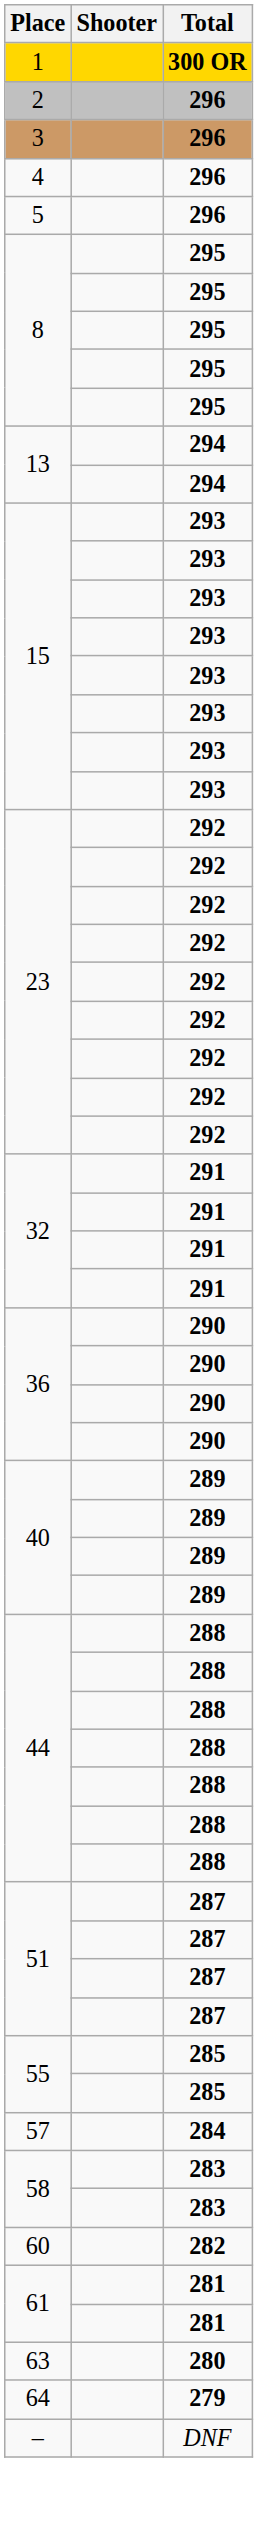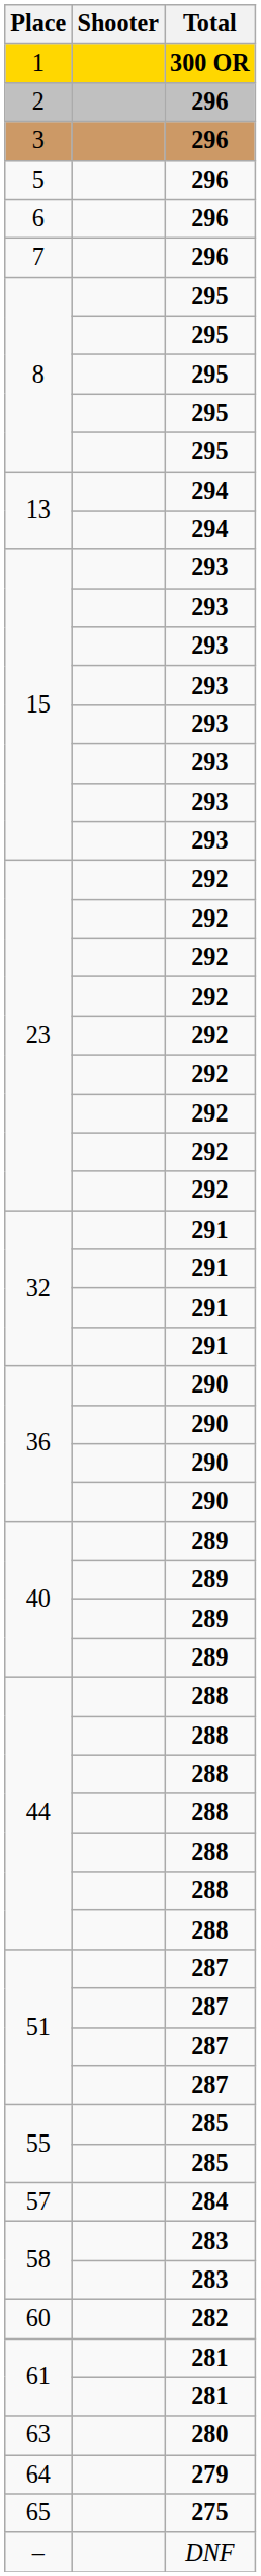 <table class=wikitable style="text-align:center">
 <tr>
 <th>Place</th>
 <th>Shooter</th>
 <th>Total</th>
 </tr>
 <tr align=center bgcolor=gold>
 <td>1</td>
 <td align=left></td>
 <td><strong>300</strong> <strong>OR</strong></td>
 </tr>
 <tr align=center bgcolor=silver>
 <td>2</td>
 <td align=left></td>
 <td><strong>296</strong></td>
 </tr>
 <tr align=center bgcolor=cc9966>
 <td>3</td>
 <td align=left></td>
 <td><strong>296</strong></td>
 </tr>
 <tr>
-<td>4</td>
+<td>5</td>
 <td align=left></td>
 <td><strong>296</strong></td>
 </tr>
 <tr>
-<td>5</td>
+<td>6</td>
+<td align=left></td>
+<td><strong>296</strong></td>
+</tr>
+<tr>
+<td>7</td>
 <td align=left></td>
 <td><strong>296</strong></td>
 </tr>
 <tr>
 <td rowspan=5>8</td>
 <td align=left></td>
 <td><strong>295</strong></td>
 </tr>
 <tr>
 <td align=left></td>
 <td><strong>295</strong></td>
 </tr>
 <tr>
 <td align=left></td>
 <td><strong>295</strong></td>
 </tr>
 <tr>
 <td align=left></td>
 <td><strong>295</strong></td>
 </tr>
 <tr>
 <td align=left></td>
 <td><strong>295</strong></td>
 </tr>
 <tr>
 <td rowspan=2>13</td>
 <td align=left></td>
 <td><strong>294</strong></td>
 </tr>
 <tr>
 <td align=left></td>
 <td><strong>294</strong></td>
 </tr>
 <tr>
 <td rowspan=8>15</td>
 <td align=left></td>
 <td><strong>293</strong></td>
 </tr>
 <tr>
 <td align=left></td>
 <td><strong>293</strong></td>
 </tr>
 <tr>
 <td align=left></td>
 <td><strong>293</strong></td>
 </tr>
 <tr>
 <td align=left></td>
 <td><strong>293</strong></td>
 </tr>
 <tr>
 <td align=left></td>
 <td><strong>293</strong></td>
 </tr>
 <tr>
 <td align=left></td>
 <td><strong>293</strong></td>
 </tr>
 <tr>
 <td align=left></td>
 <td><strong>293</strong></td>
 </tr>
 <tr>
 <td align=left></td>
 <td><strong>293</strong></td>
 </tr>
 <tr>
 <td rowspan=9>23</td>
 <td align=left></td>
 <td><strong>292</strong></td>
 </tr>
 <tr>
 <td align=left></td>
 <td><strong>292</strong></td>
 </tr>
 <tr>
 <td align=left></td>
 <td><strong>292</strong></td>
 </tr>
 <tr>
 <td align=left></td>
 <td><strong>292</strong></td>
 </tr>
 <tr>
 <td align=left></td>
 <td><strong>292</strong></td>
 </tr>
 <tr>
 <td align=left></td>
 <td><strong>292</strong></td>
 </tr>
 <tr>
 <td align=left></td>
 <td><strong>292</strong></td>
 </tr>
 <tr>
 <td align=left></td>
 <td><strong>292</strong></td>
 </tr>
 <tr>
 <td align=left></td>
 <td><strong>292</strong></td>
 </tr>
 <tr>
 <td rowspan=4>32</td>
 <td align=left></td>
 <td><strong>291</strong></td>
 </tr>
 <tr>
 <td align=left></td>
 <td><strong>291</strong></td>
 </tr>
 <tr>
 <td align=left></td>
 <td><strong>291</strong></td>
 </tr>
 <tr>
 <td align=left></td>
 <td><strong>291</strong></td>
 </tr>
 <tr>
 <td rowspan=4>36</td>
 <td align=left></td>
 <td><strong>290</strong></td>
 </tr>
 <tr>
 <td align=left></td>
 <td><strong>290</strong></td>
 </tr>
 <tr>
 <td align=left></td>
 <td><strong>290</strong></td>
 </tr>
 <tr>
 <td align=left></td>
 <td><strong>290</strong></td>
 </tr>
 <tr>
 <td rowspan=4>40</td>
 <td align=left></td>
 <td><strong>289</strong></td>
 </tr>
 <tr>
 <td align=left></td>
 <td><strong>289</strong></td>
 </tr>
 <tr>
 <td align=left></td>
 <td><strong>289</strong></td>
 </tr>
 <tr>
 <td align=left></td>
 <td><strong>289</strong></td>
 </tr>
 <tr>
 <td rowspan=7>44</td>
 <td align=left></td>
 <td><strong>288</strong></td>
 </tr>
 <tr>
 <td align=left></td>
 <td><strong>288</strong></td>
 </tr>
 <tr>
 <td align=left></td>
 <td><strong>288</strong></td>
 </tr>
 <tr>
 <td align=left></td>
 <td><strong>288</strong></td>
 </tr>
 <tr>
 <td align=left></td>
 <td><strong>288</strong></td>
 </tr>
 <tr>
 <td align=left></td>
 <td><strong>288</strong></td>
 </tr>
 <tr>
 <td align=left></td>
 <td><strong>288</strong></td>
 </tr>
 <tr>
 <td rowspan=4>51</td>
 <td align=left></td>
 <td><strong>287</strong></td>
 </tr>
 <tr>
 <td align=left></td>
 <td><strong>287</strong></td>
 </tr>
 <tr>
 <td align=left></td>
 <td><strong>287</strong></td>
 </tr>
 <tr>
 <td align=left></td>
 <td><strong>287</strong></td>
 </tr>
 <tr>
 <td rowspan=2>55</td>
 <td align=left></td>
 <td><strong>285</strong></td>
 </tr>
 <tr>
 <td align=left></td>
 <td><strong>285</strong></td>
 </tr>
 <tr>
 <td>57</td>
 <td align=left></td>
 <td><strong>284</strong></td>
 </tr>
 <tr>
 <td rowspan=2>58</td>
 <td align=left></td>
 <td><strong>283</strong></td>
 </tr>
 <tr>
 <td align=left></td>
 <td><strong>283</strong></td>
 </tr>
 <tr>
 <td>60</td>
 <td align=left></td>
 <td><strong>282</strong></td>
 </tr>
 <tr>
 <td rowspan=2>61</td>
 <td align=left></td>
 <td><strong>281</strong></td>
 </tr>
 <tr>
 <td align=left></td>
 <td><strong>281</strong></td>
 </tr>
 <tr>
 <td>63</td>
 <td align=left></td>
 <td><strong>280</strong></td>
 </tr>
 <tr>
 <td>64</td>
 <td align=left></td>
 <td><strong>279</strong></td>
 </tr>
 <tr>
+<td>65</td>
+<td align=left></td>
+<td><strong>275</strong></td>
+</tr>
+<tr>
 <td>–</td>
 <td align=left></td>
 <td><em>DNF</em></td>
 </tr>
 </table>
